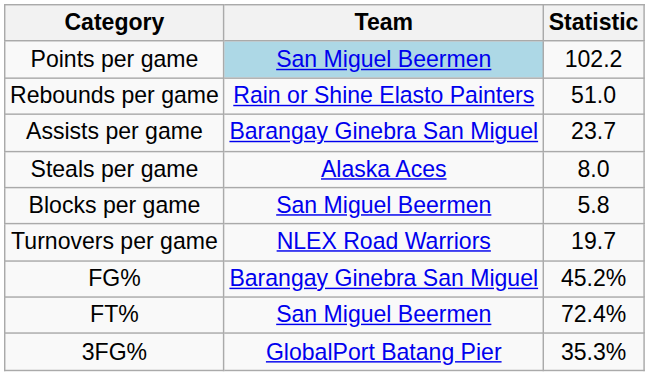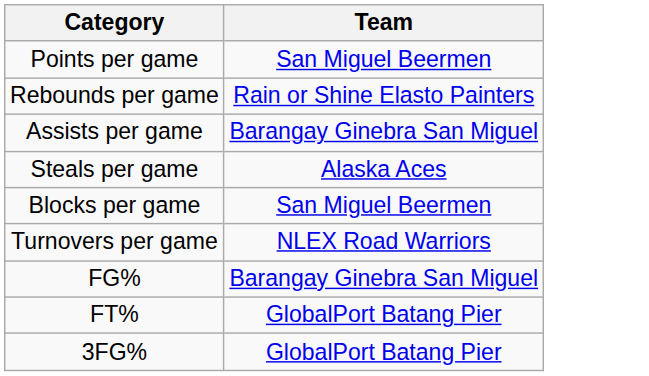 <table class="wikitable" style="text-align:center">
 <tr>
 <th>Category</th>
 <th>Team</th>
-<th>Statistic</th>
 </tr>
 <tr>
 <td>Points per game</td>
-<td style="background: lightblue;"><a href='#'>San Miguel Beermen</a></td>
-<td>102.2</td>
+<td><a href='#'>San Miguel Beermen</a></td>
 </tr>
 <tr>
 <td>Rebounds per game</td>
 <td><a href='#'>Rain or Shine Elasto Painters</a></td>
-<td>51.0</td>
 </tr>
 <tr>
 <td>Assists per game</td>
 <td><a href='#'>Barangay Ginebra San Miguel</a></td>
-<td>23.7</td>
 </tr>
 <tr>
 <td>Steals per game</td>
 <td><a href='#'>Alaska Aces</a></td>
-<td>8.0</td>
 </tr>
 <tr>
 <td>Blocks per game</td>
 <td><a href='#'>San Miguel Beermen</a></td>
-<td>5.8</td>
 </tr>
 <tr>
 <td>Turnovers per game</td>
 <td><a href='#'>NLEX Road Warriors</a></td>
-<td>19.7</td>
 </tr>
 <tr>
 <td>FG%</td>
 <td><a href='#'>Barangay Ginebra San Miguel</a></td>
-<td>45.2%</td>
 </tr>
 <tr>
 <td>FT%</td>
-<td><a href='#'>San Miguel Beermen</a></td>
-<td>72.4%</td>
+<td><a href='#'>GlobalPort Batang Pier</a></td>
 </tr>
 <tr>
 <td>3FG%</td>
 <td><a href='#'>GlobalPort Batang Pier</a></td>
-<td>35.3%</td>
 </tr>
 </table>
